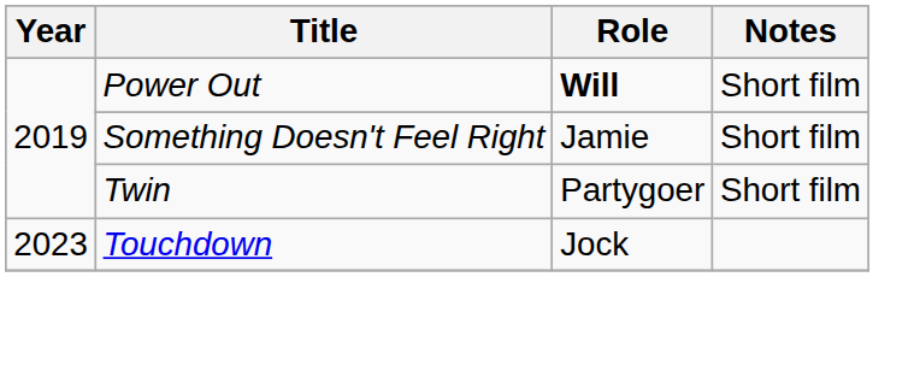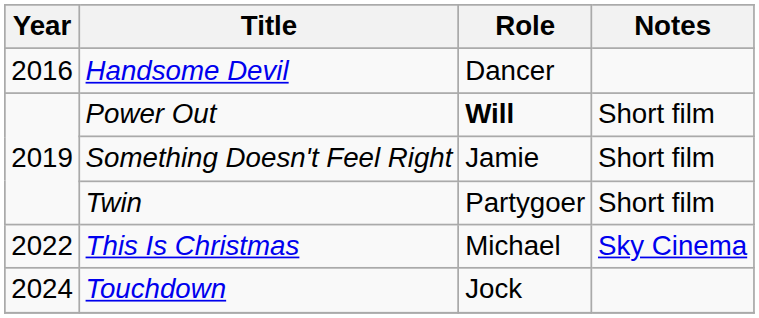 <table class="wikitable sortable">
 <tr>
 <th>Year</th>
 <th>Title</th>
 <th>Role</th>
 <th class="unsortable">Notes</th>
+</tr>
+<tr>
+<td>2016</td>
+<td><em><a href='#'>Handsome Devil</a></em></td>
+<td>Dancer</td>
+<td></td>
 </tr>
 <tr>
 <td rowspan="3">2019</td>
 <td><em>Power Out</em></td>
 <td><strong>Will</strong></td>
 <td>Short film</td>
 </tr>
 <tr>
 <td><em>Something Doesn't Feel Right</em></td>
 <td>Jamie</td>
 <td>Short film</td>
 </tr>
 <tr>
 <td><em>Twin</em></td>
 <td>Partygoer</td>
 <td>Short film</td>
 </tr>
 <tr>
-<td>2023</td>
+<td>2022</td>
+<td><em><a href='#'>This Is Christmas</a></em></td>
+<td>Michael</td>
+<td><a href='#'>Sky Cinema</a></td>
+</tr>
+<tr>
+<td>2024</td>
 <td><em><a href='#'>Touchdown</a></em></td>
 <td>Jock</td>
 <td></td>
 </tr>
 <tr>
 </tr>
 </table>
